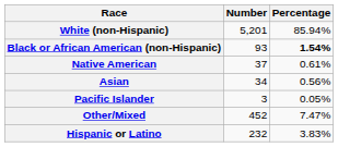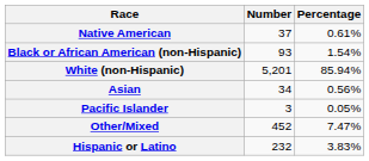 <table class="wikitable" style="text-align:right">
 <tr>
 <th scope="col">Race</th>
 <th scope="col">Number</th>
 <th scope="col">Percentage</th>
 </tr>
 <tr>
-<th scope="row"><a href='#'>White</a> (non-Hispanic)</th>
-<td>5,201</td>
-<td>85.94%</td>
+<th scope="row"><a href='#'>Native American</a></th>
+<td>37</td>
+<td>0.61%</td>
 </tr>
 <tr>
 <th scope="row"><a href='#'>Black or African American</a> (non-Hispanic)</th>
 <td>93</td>
-<td><strong>1.54%</strong></td>
+<td>1.54%</td>
 </tr>
 <tr>
-<th scope="row"><a href='#'>Native American</a></th>
-<td>37</td>
-<td>0.61%</td>
+<th scope="row"><a href='#'>White</a> (non-Hispanic)</th>
+<td>5,201</td>
+<td>85.94%</td>
 </tr>
 <tr>
 <th scope="row"><a href='#'>Asian</a></th>
 <td>34</td>
 <td>0.56%</td>
 </tr>
 <tr>
 <th scope="row"><a href='#'>Pacific Islander</a></th>
 <td>3</td>
 <td>0.05%</td>
 </tr>
 <tr>
 <th scope="row"><a href='#'>Other/Mixed</a></th>
 <td>452</td>
 <td>7.47%</td>
 </tr>
 <tr>
 <th scope="row"><a href='#'>Hispanic</a> or <a href='#'>Latino</a></th>
 <td>232</td>
 <td>3.83%</td>
 </tr>
 </table>
